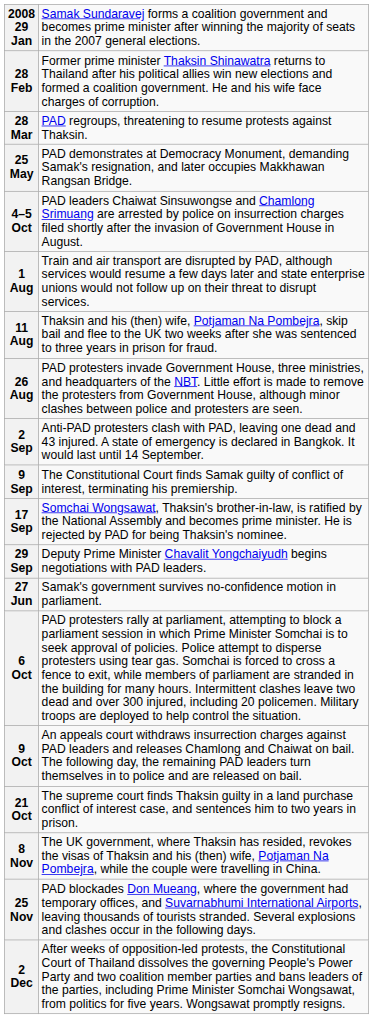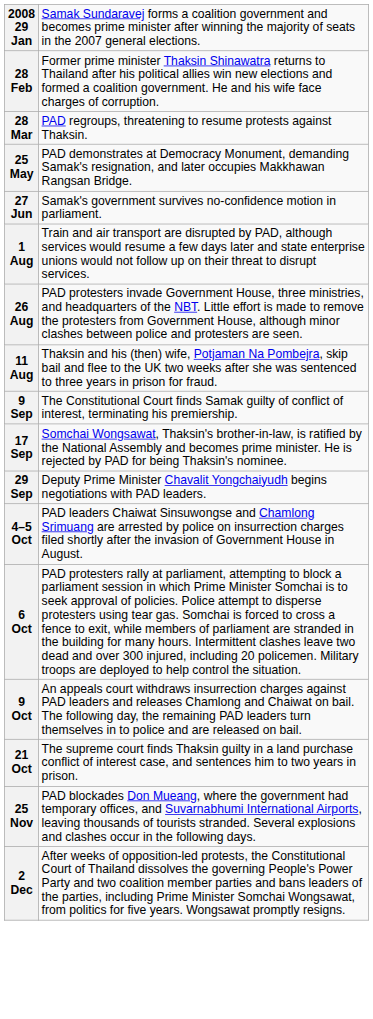 <table class="wikitable floatright" style="width:30em">
 <tr>
 <th>2008<br>29 Jan</th>
 <td><a href='#'>Samak Sundaravej</a> forms a coalition government and becomes prime minister after winning the majority of seats in the 2007 general elections.</td>
 </tr>
 <tr>
 <th>28 Feb</th>
 <td>Former prime minister <a href='#'>Thaksin Shinawatra</a> returns to Thailand after his political allies win new elections and formed a coalition government. He and his wife face charges of corruption.</td>
 </tr>
 <tr>
 <th>28 Mar</th>
 <td><a href='#'>PAD</a> regroups, threatening to resume protests against Thaksin.</td>
 </tr>
 <tr>
 <th>25 May</th>
 <td>PAD demonstrates at Democracy Monument, demanding Samak's resignation, and later occupies Makkhawan Rangsan Bridge.</td>
 </tr>
 <tr>
-<th>4–5 Oct</th>
-<td>PAD leaders Chaiwat Sinsuwongse and <a href='#'>Chamlong Srimuang</a> are arrested by police on insurrection charges filed shortly after the invasion of Government House in August.</td>
+<th>27 Jun</th>
+<td>Samak's government survives no-confidence motion in parliament.</td>
 </tr>
 <tr>
 <th>1 Aug</th>
 <td>Train and air transport are disrupted by PAD, although services would resume a few days later and state enterprise unions would not follow up on their threat to disrupt services.</td>
 </tr>
 <tr>
-<th>11 Aug</th>
-<td>Thaksin and his (then) wife, <a href='#'>Potjaman Na Pombejra</a>, skip bail and flee to the UK two weeks after she was sentenced to three years in prison for fraud.</td>
-</tr>
-<tr>
 <th>26 Aug</th>
 <td>PAD protesters invade Government House, three ministries, and headquarters of the <a href='#'>NBT</a>. Little effort is made to remove the protesters from Government House, although minor clashes between police and protesters are seen.</td>
 </tr>
 <tr>
-<th>2 Sep</th>
-<td>Anti-PAD protesters clash with PAD, leaving one dead and 43 injured. A state of emergency is declared in Bangkok. It would last until 14 September.</td>
+<th>11 Aug</th>
+<td>Thaksin and his (then) wife, <a href='#'>Potjaman Na Pombejra</a>, skip bail and flee to the UK two weeks after she was sentenced to three years in prison for fraud.</td>
 </tr>
 <tr>
 <th>9 Sep</th>
 <td>The Constitutional Court finds Samak guilty of conflict of interest, terminating his premiership.</td>
 </tr>
 <tr>
 <th>17 Sep</th>
 <td><a href='#'>Somchai Wongsawat</a>, Thaksin's brother-in-law, is ratified by the National Assembly and becomes prime minister. He is rejected by PAD for being Thaksin's nominee.</td>
 </tr>
 <tr>
 <th>29 Sep</th>
 <td>Deputy Prime Minister <a href='#'>Chavalit Yongchaiyudh</a> begins negotiations with PAD leaders.</td>
 </tr>
 <tr>
-<th>27 Jun</th>
-<td>Samak's government survives no-confidence motion in parliament.</td>
+<th>4–5 Oct</th>
+<td>PAD leaders Chaiwat Sinsuwongse and <a href='#'>Chamlong Srimuang</a> are arrested by police on insurrection charges filed shortly after the invasion of Government House in August.</td>
 </tr>
 <tr>
 <th>6 Oct</th>
 <td>PAD protesters rally at parliament, attempting to block a parliament session in which Prime Minister Somchai is to seek approval of policies. Police attempt to disperse protesters using tear gas. Somchai is forced to cross a fence to exit, while members of parliament are stranded in the building for many hours. Intermittent clashes leave two dead and over 300 injured, including 20 policemen. Military troops are deployed to help control the situation.</td>
 </tr>
 <tr>
 <th>9 Oct</th>
 <td>An appeals court withdraws insurrection charges against PAD leaders and releases Chamlong and Chaiwat on bail. The following day, the remaining PAD leaders turn themselves in to police and are released on bail.</td>
 </tr>
 <tr>
 <th>21 Oct</th>
 <td>The supreme court finds Thaksin guilty in a land purchase conflict of interest case, and sentences him to two years in prison.</td>
 </tr>
 <tr>
-<th>8 Nov</th>
-<td>The UK government, where Thaksin has resided, revokes the visas of Thaksin and his (then) wife, <a href='#'>Potjaman Na Pombejra</a>, while the couple were travelling in China.</td>
-</tr>
-<tr>
 <th>25 Nov</th>
 <td>PAD blockades <a href='#'>Don Mueang</a>, where the government had temporary offices, and <a href='#'>Suvarnabhumi International Airports</a>, leaving thousands of tourists stranded. Several explosions and clashes occur in the following days.</td>
 </tr>
 <tr>
 <th>2 Dec</th>
 <td>After weeks of opposition-led protests, the Constitutional Court of Thailand dissolves the governing People's Power Party and two coalition member parties and bans leaders of the parties, including Prime Minister Somchai Wongsawat, from politics for five years. Wongsawat promptly resigns.</td>
 </tr>
 </table>
